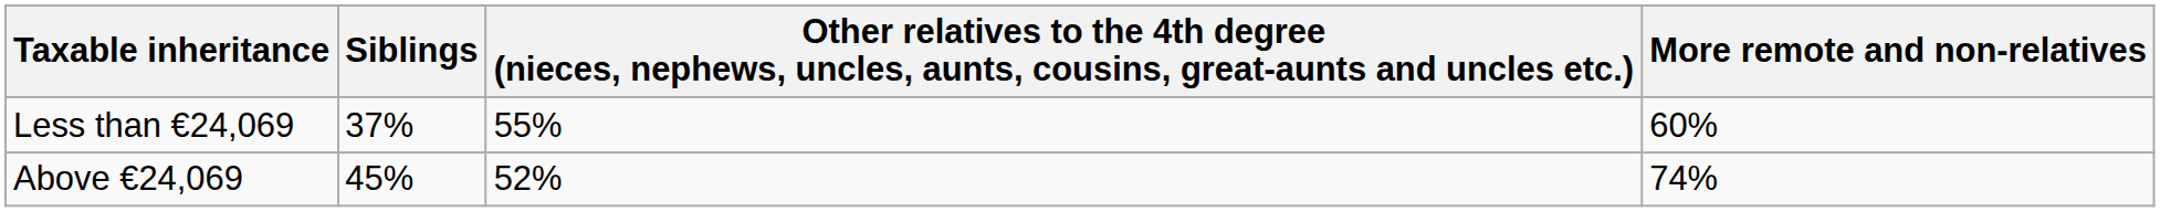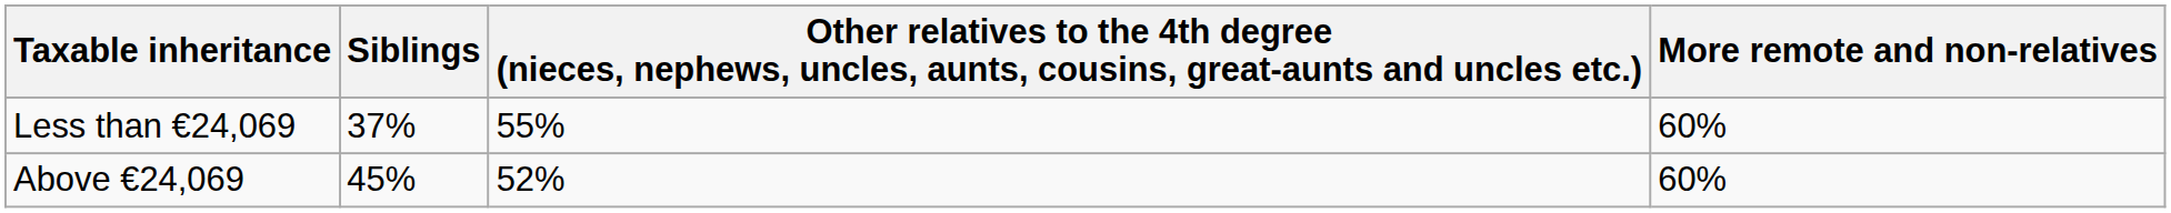 <table class="wikitable">
 <tr>
 <th>Taxable inheritance</th>
 <th>Siblings</th>
 <th>Other relatives to the 4th degree<br>(nieces, nephews, uncles, aunts, cousins, great-aunts and uncles etc.)</th>
 <th>More remote and non-relatives</th>
 </tr>
 <tr>
 <td>Less than €24,069</td>
 <td>37%</td>
 <td>55%</td>
 <td>60%</td>
 </tr>
 <tr>
 <td>Above €24,069</td>
 <td>45%</td>
 <td>52%</td>
-<td>74%</td>
+<td>60%</td>
 </tr>
 </table>
